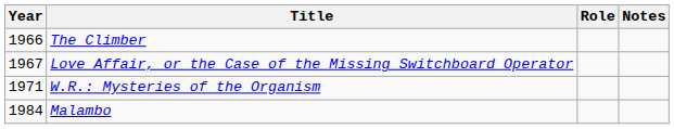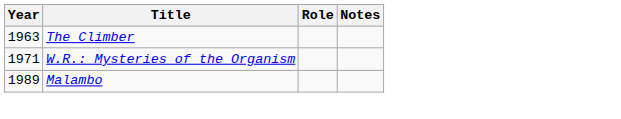 <table class="wikitable sortable">
 <tr>
 <th>Year</th>
 <th>Title</th>
 <th>Role</th>
 <th class="unsortable">Notes</th>
 </tr>
 <tr>
-<td>1966</td>
+<td>1963</td>
 <td><em><a href='#'>The Climber</a></em></td>
-<td></td>
-<td></td>
-</tr>
-<tr>
-<td>1967</td>
-<td><em><a href='#'>Love Affair, or the Case of the Missing Switchboard Operator</a></em></td>
 <td></td>
 <td></td>
 </tr>
 <tr>
 <td>1971</td>
 <td><em><a href='#'>W.R.: Mysteries of the Organism</a></em></td>
 <td></td>
 <td></td>
 </tr>
 <tr>
-<td>1984</td>
+<td>1989</td>
 <td><em><a href='#'>Malambo</a></em></td>
 <td></td>
 <td></td>
 </tr>
 </table>
